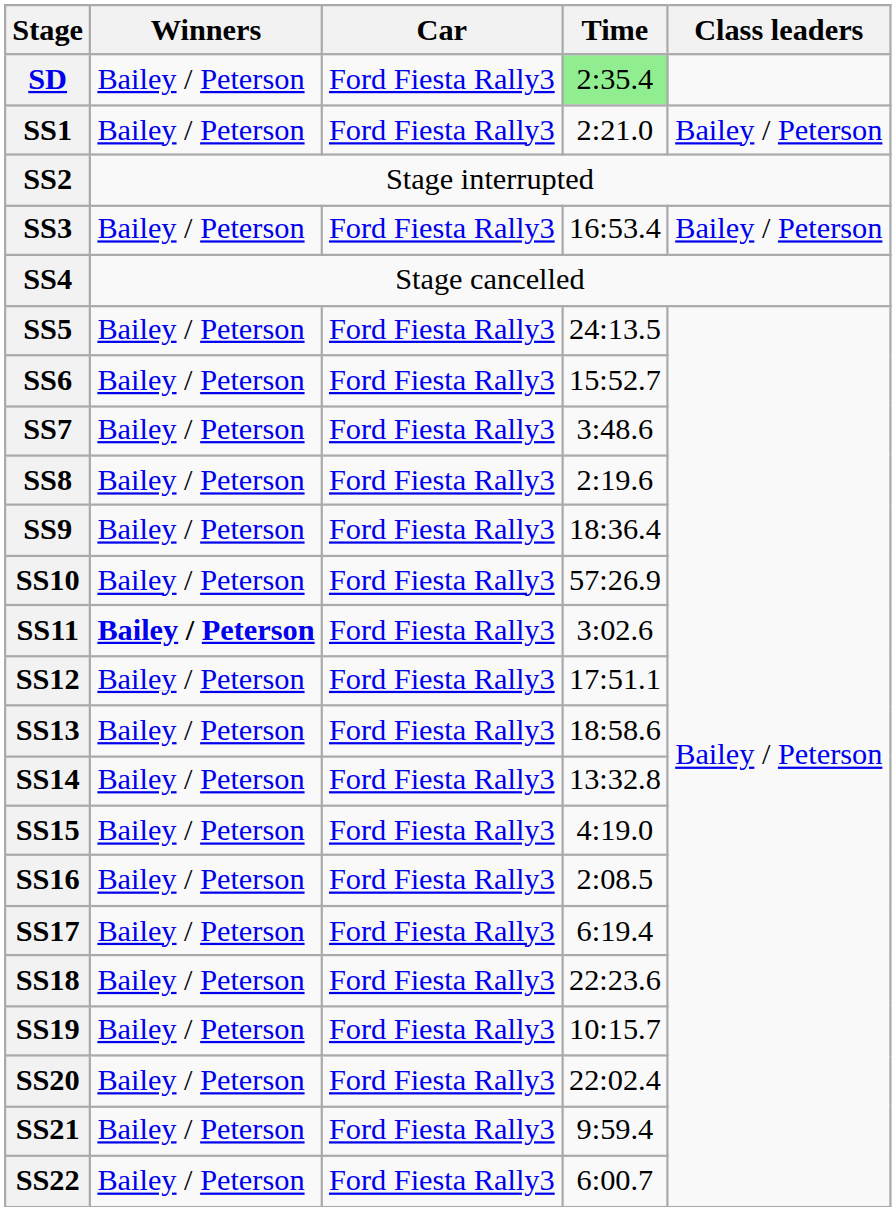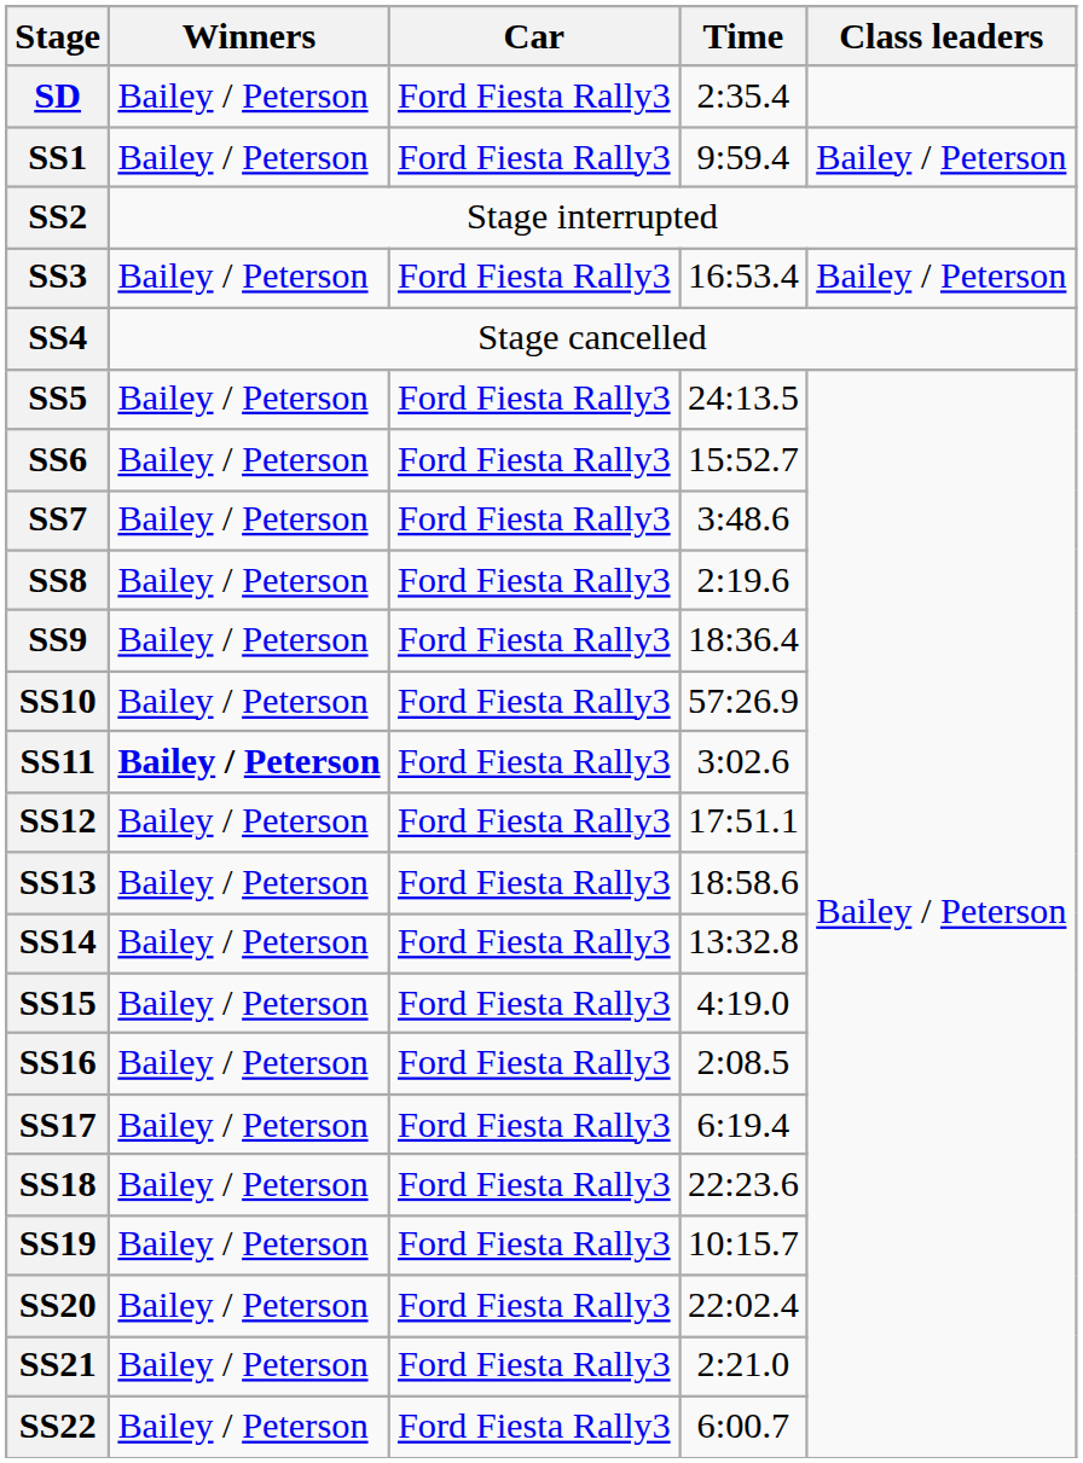 <table class="wikitable" style="font-size:85%">
 <tr>
 <th>Stage</th>
 <th>Winners</th>
 <th>Car</th>
 <th>Time</th>
 <th>Class leaders</th>
 </tr>
 <tr>
 <th><a href='#'>SD</a></th>
 <td><a href='#'>Bailey</a> / <a href='#'>Peterson</a></td>
 <td><a href='#'>Ford Fiesta Rally3</a></td>
-<td align="center" style="background: lightgreen;">2:35.4</td>
+<td align="center">2:35.4</td>
 <td></td>
 </tr>
 <tr>
 <th>SS1</th>
 <td><a href='#'>Bailey</a> / <a href='#'>Peterson</a></td>
 <td><a href='#'>Ford Fiesta Rally3</a></td>
-<td align="center">2:21.0</td>
+<td align="center">9:59.4</td>
 <td><a href='#'>Bailey</a> / <a href='#'>Peterson</a></td>
 </tr>
 <tr>
 <th>SS2</th>
 <td align="center" colspan="4">Stage interrupted</td>
 </tr>
 <tr>
 <th>SS3</th>
 <td><a href='#'>Bailey</a> / <a href='#'>Peterson</a></td>
 <td><a href='#'>Ford Fiesta Rally3</a></td>
 <td align="center">16:53.4</td>
 <td><a href='#'>Bailey</a> / <a href='#'>Peterson</a></td>
 </tr>
 <tr>
 <th>SS4</th>
 <td align="center" colspan="4">Stage cancelled</td>
 </tr>
 <tr>
 <th>SS5</th>
 <td><a href='#'>Bailey</a> / <a href='#'>Peterson</a></td>
 <td><a href='#'>Ford Fiesta Rally3</a></td>
 <td align="center">24:13.5</td>
 <td rowspan="18"><a href='#'>Bailey</a> / <a href='#'>Peterson</a></td>
 </tr>
 <tr>
 <th>SS6</th>
 <td><a href='#'>Bailey</a> / <a href='#'>Peterson</a></td>
 <td><a href='#'>Ford Fiesta Rally3</a></td>
 <td align="center">15:52.7</td>
 </tr>
 <tr>
 <th>SS7</th>
 <td><a href='#'>Bailey</a> / <a href='#'>Peterson</a></td>
 <td><a href='#'>Ford Fiesta Rally3</a></td>
 <td align="center">3:48.6</td>
 </tr>
 <tr>
 <th>SS8</th>
 <td><a href='#'>Bailey</a> / <a href='#'>Peterson</a></td>
 <td><a href='#'>Ford Fiesta Rally3</a></td>
 <td align="center">2:19.6</td>
 </tr>
 <tr>
 <th>SS9</th>
 <td><a href='#'>Bailey</a> / <a href='#'>Peterson</a></td>
 <td><a href='#'>Ford Fiesta Rally3</a></td>
 <td align="center">18:36.4</td>
 </tr>
 <tr>
 <th>SS10</th>
 <td><a href='#'>Bailey</a> / <a href='#'>Peterson</a></td>
 <td><a href='#'>Ford Fiesta Rally3</a></td>
 <td align="center">57:26.9</td>
 </tr>
 <tr>
 <th>SS11</th>
 <td><strong><a href='#'>Bailey</a> / <a href='#'>Peterson</a></strong></td>
 <td><a href='#'>Ford Fiesta Rally3</a></td>
 <td align="center">3:02.6</td>
 </tr>
 <tr>
 <th>SS12</th>
 <td><a href='#'>Bailey</a> / <a href='#'>Peterson</a></td>
 <td><a href='#'>Ford Fiesta Rally3</a></td>
 <td align="center">17:51.1</td>
 </tr>
 <tr>
 <th>SS13</th>
 <td><a href='#'>Bailey</a> / <a href='#'>Peterson</a></td>
 <td><a href='#'>Ford Fiesta Rally3</a></td>
 <td align="center">18:58.6</td>
 </tr>
 <tr>
 <th>SS14</th>
 <td><a href='#'>Bailey</a> / <a href='#'>Peterson</a></td>
 <td><a href='#'>Ford Fiesta Rally3</a></td>
 <td align="center">13:32.8</td>
 </tr>
 <tr>
 <th>SS15</th>
 <td><a href='#'>Bailey</a> / <a href='#'>Peterson</a></td>
 <td><a href='#'>Ford Fiesta Rally3</a></td>
 <td align="center">4:19.0</td>
 </tr>
 <tr>
 <th>SS16</th>
 <td><a href='#'>Bailey</a> / <a href='#'>Peterson</a></td>
 <td><a href='#'>Ford Fiesta Rally3</a></td>
 <td align="center">2:08.5</td>
 </tr>
 <tr>
 <th>SS17</th>
 <td><a href='#'>Bailey</a> / <a href='#'>Peterson</a></td>
 <td><a href='#'>Ford Fiesta Rally3</a></td>
 <td align="center">6:19.4</td>
 </tr>
 <tr>
 <th>SS18</th>
 <td><a href='#'>Bailey</a> / <a href='#'>Peterson</a></td>
 <td><a href='#'>Ford Fiesta Rally3</a></td>
 <td align="center">22:23.6</td>
 </tr>
 <tr>
 <th>SS19</th>
 <td><a href='#'>Bailey</a> / <a href='#'>Peterson</a></td>
 <td><a href='#'>Ford Fiesta Rally3</a></td>
 <td align="center">10:15.7</td>
 </tr>
 <tr>
 <th>SS20</th>
 <td><a href='#'>Bailey</a> / <a href='#'>Peterson</a></td>
 <td><a href='#'>Ford Fiesta Rally3</a></td>
 <td align="center">22:02.4</td>
 </tr>
 <tr>
 <th>SS21</th>
 <td><a href='#'>Bailey</a> / <a href='#'>Peterson</a></td>
 <td><a href='#'>Ford Fiesta Rally3</a></td>
-<td align="center">9:59.4</td>
+<td align="center">2:21.0</td>
 </tr>
 <tr>
 <th>SS22</th>
 <td><a href='#'>Bailey</a> / <a href='#'>Peterson</a></td>
 <td><a href='#'>Ford Fiesta Rally3</a></td>
 <td align="center">6:00.7</td>
 </tr>
 </table>
